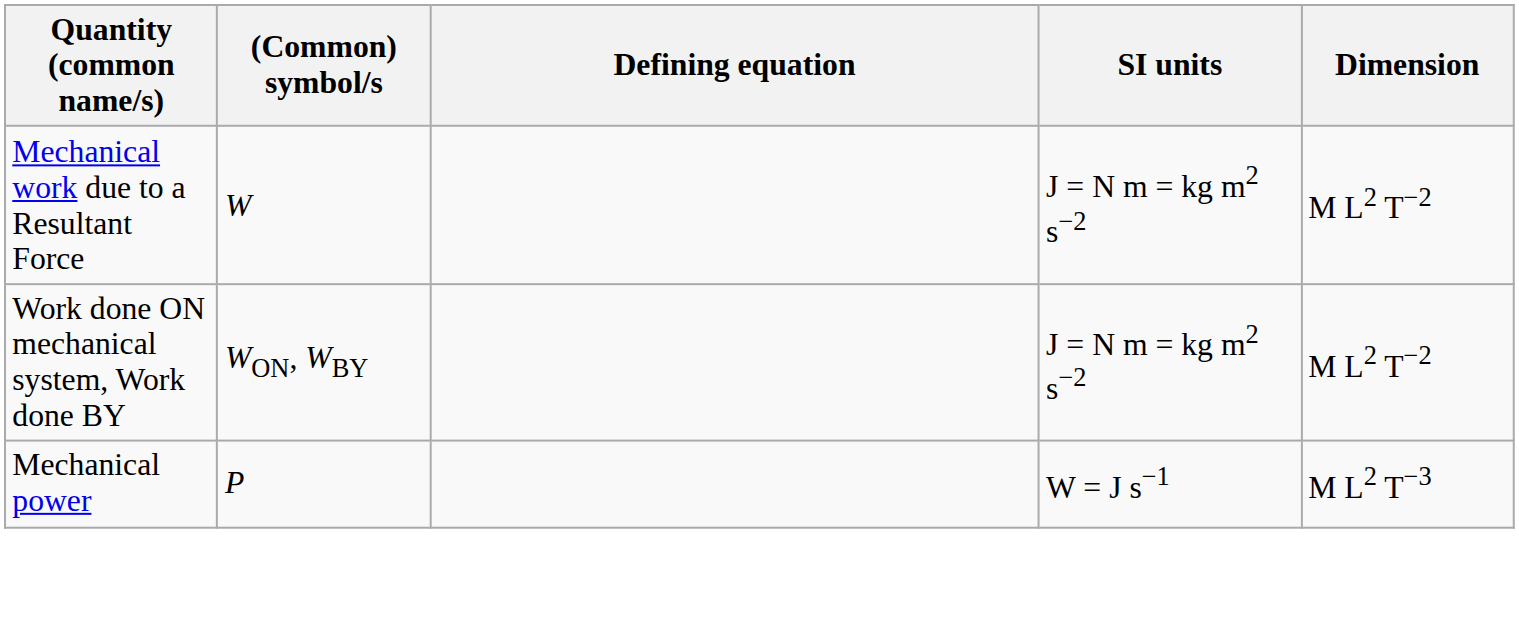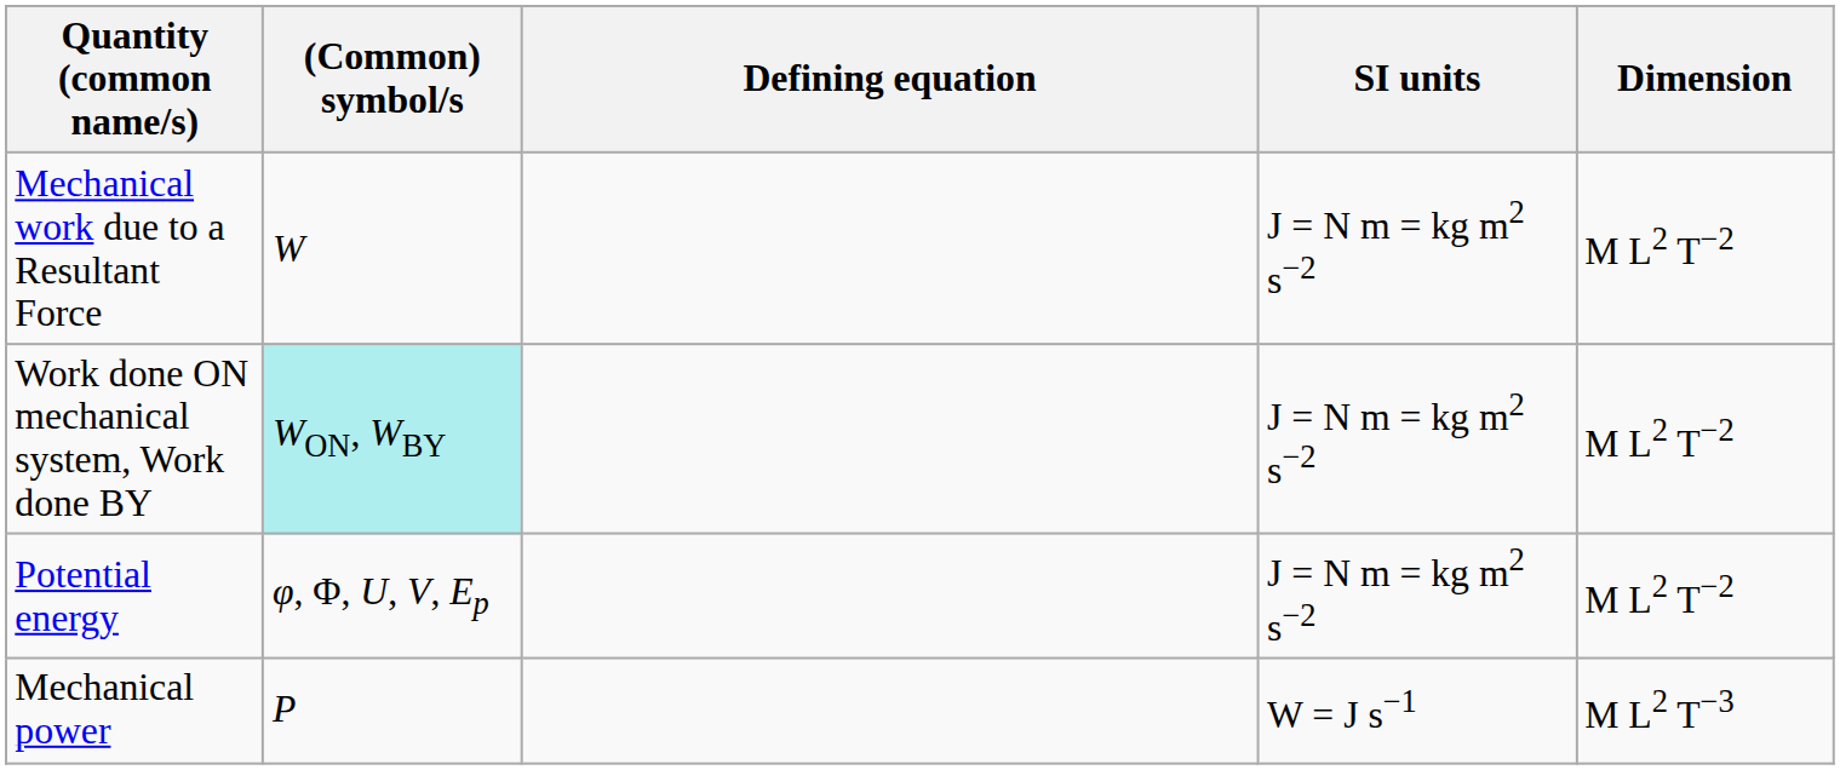 <table class="wikitable">
 <tr>
 <th scope="col" style="width:100px;">Quantity (common name/s)</th>
 <th scope="col" style="width:100px;">(Common) symbol/s</th>
 <th scope="col" style="width:300px;">Defining equation</th>
 <th scope="col" style="width:125px;">SI units</th>
 <th scope="col" style="width:100px;">Dimension</th>
 </tr>
 <tr>
 <td><a href='#'>Mechanical work</a> due to a Resultant Force</td>
 <td><em>W</em></td>
 <td></td>
 <td>J = N m = kg m<sup>2</sup> s<sup>−2</sup></td>
 <td>M L<sup>2</sup> T<sup>−2</sup></td>
 </tr>
 <tr>
 <td>Work done ON mechanical system, Work done BY</td>
-<td><em>W</em><sub>ON</sub>, <em>W</em><sub>BY</sub></td>
+<td style="background: paleturquoise;"><em>W</em><sub>ON</sub>, <em>W</em><sub>BY</sub></td>
+<td></td>
+<td>J = N m = kg m<sup>2</sup> s<sup>−2</sup></td>
+<td>M  L<sup>2</sup> T<sup>−2</sup></td>
+</tr>
+<tr>
+<td><a href='#'>Potential energy</a></td>
+<td><em>φ</em>, Φ, <em>U</em>, <em>V</em>, <em>E<sub>p</sub></em></td>
 <td></td>
 <td>J = N m = kg m<sup>2</sup> s<sup>−2</sup></td>
 <td>M  L<sup>2</sup> T<sup>−2</sup></td>
 </tr>
 <tr>
 <td>Mechanical <a href='#'>power</a></td>
 <td><em>P</em></td>
 <td></td>
 <td>W = J s<sup>−1</sup></td>
 <td>M  L<sup>2</sup> T<sup>−3</sup></td>
 </tr>
 </table>
